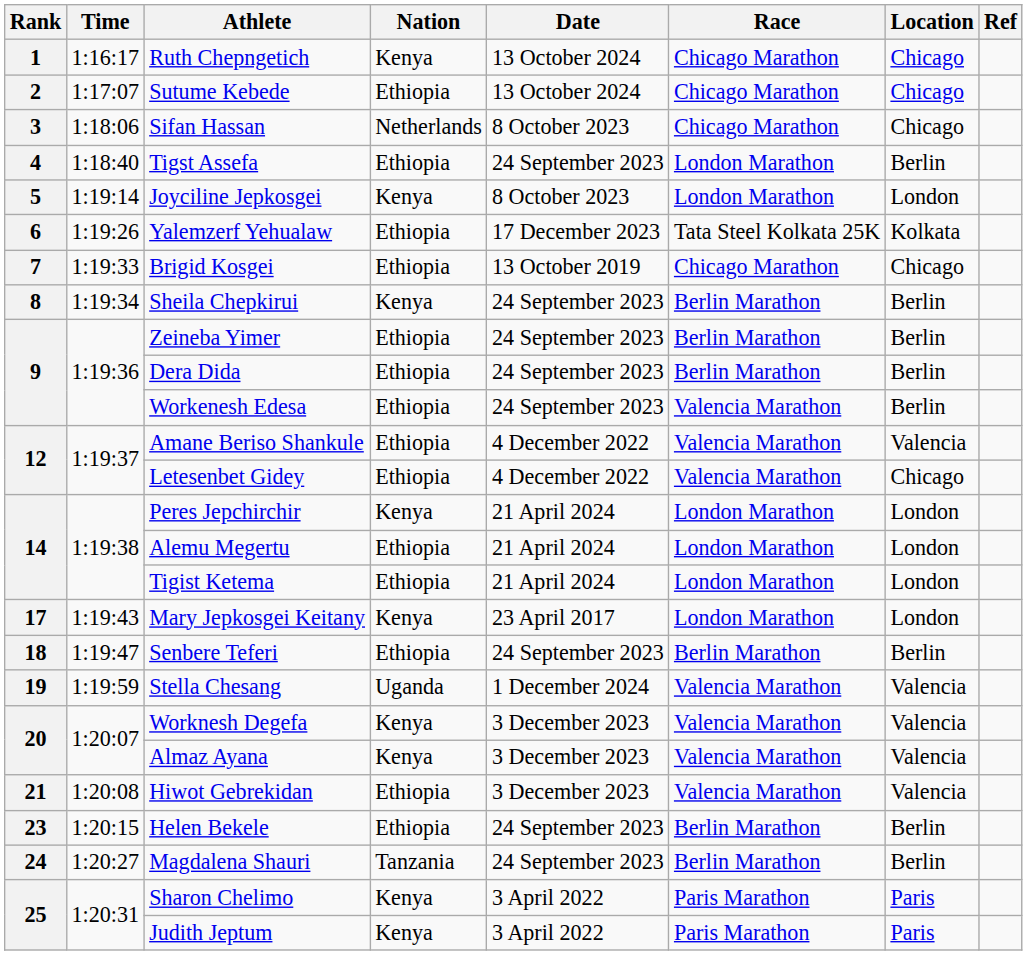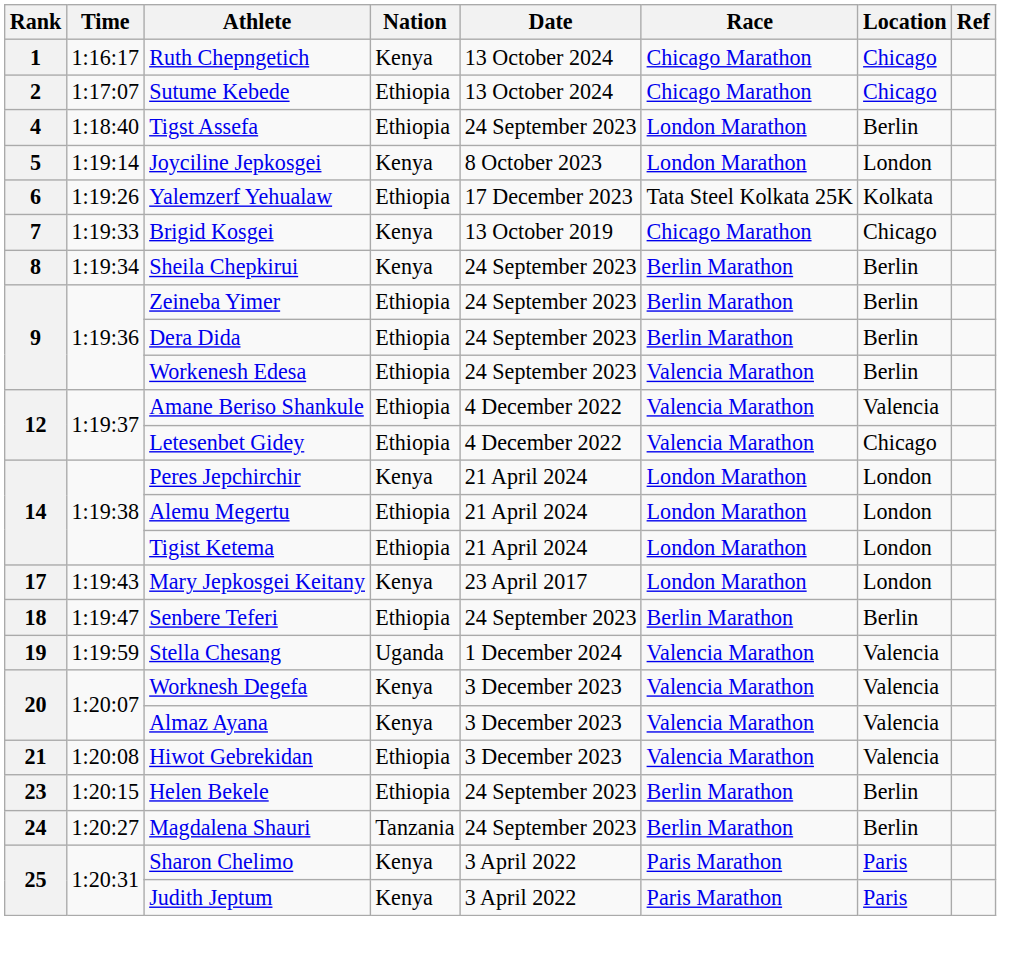 <table class="wikitable">
 <tr>
 <th>Rank</th>
 <th>Time</th>
 <th>Athlete</th>
 <th>Nation</th>
 <th>Date</th>
 <th>Race</th>
 <th>Location</th>
 <th>Ref</th>
 </tr>
 <tr>
 <th>1</th>
 <td>1:16:17 </td>
 <td><a href='#'>Ruth Chepngetich</a></td>
 <td>Kenya</td>
 <td>13 October 2024</td>
 <td><a href='#'>Chicago Marathon</a></td>
 <td><a href='#'>Chicago</a></td>
 <td></td>
 </tr>
 <tr>
 <th>2</th>
 <td>1:17:07 </td>
 <td><a href='#'>Sutume Kebede</a></td>
 <td>Ethiopia</td>
 <td>13 October 2024</td>
 <td><a href='#'>Chicago Marathon</a></td>
 <td><a href='#'>Chicago</a></td>
-<td></td>
-</tr>
-<tr>
-<th>3</th>
-<td>1:18:06 </td>
-<td><a href='#'>Sifan Hassan</a></td>
-<td>Netherlands</td>
-<td>8 October 2023</td>
-<td><a href='#'>Chicago Marathon</a></td>
-<td>Chicago</td>
 <td></td>
 </tr>
 <tr>
 <th>4</th>
 <td>1:18:40 </td>
 <td><a href='#'>Tigst Assefa</a></td>
 <td>Ethiopia</td>
 <td>24 September 2023</td>
 <td><a href='#'>London Marathon</a></td>
 <td>Berlin</td>
 <td></td>
 </tr>
 <tr>
 <th>5</th>
 <td>1:19:14 </td>
 <td><a href='#'>Joyciline Jepkosgei</a></td>
 <td>Kenya</td>
 <td>8 October 2023</td>
 <td><a href='#'>London Marathon</a></td>
 <td>London</td>
 <td></td>
 </tr>
 <tr>
 <th>6</th>
 <td>1:19:26</td>
 <td><a href='#'>Yalemzerf Yehualaw</a></td>
 <td>Ethiopia</td>
 <td>17 December 2023</td>
 <td>Tata Steel Kolkata 25K</td>
 <td>Kolkata</td>
 <td></td>
 </tr>
 <tr>
 <th>7</th>
 <td>1:19:33 </td>
 <td><a href='#'>Brigid Kosgei</a></td>
-<td>Ethiopia</td>
+<td>Kenya</td>
 <td>13 October 2019</td>
 <td><a href='#'>Chicago Marathon</a></td>
 <td>Chicago</td>
 <td></td>
 </tr>
 <tr>
 <th>8</th>
 <td>1:19:34 </td>
 <td><a href='#'>Sheila Chepkirui</a></td>
 <td>Kenya</td>
 <td>24 September 2023</td>
 <td><a href='#'>Berlin Marathon</a></td>
 <td>Berlin</td>
 <td></td>
 </tr>
 <tr>
 <th rowspan=3>9</th>
 <td rowspan=3>1:19:36 </td>
 <td><a href='#'>Zeineba Yimer</a></td>
 <td>Ethiopia</td>
 <td>24 September 2023</td>
 <td><a href='#'>Berlin Marathon</a></td>
 <td>Berlin</td>
 <td></td>
 </tr>
 <tr>
 <td><a href='#'>Dera Dida</a></td>
 <td>Ethiopia</td>
 <td>24 September 2023</td>
 <td><a href='#'>Berlin Marathon</a></td>
 <td>Berlin</td>
 <td></td>
 </tr>
 <tr>
 <td><a href='#'>Workenesh Edesa</a></td>
 <td>Ethiopia</td>
 <td>24 September 2023</td>
 <td><a href='#'>Valencia Marathon</a></td>
 <td>Berlin</td>
 <td></td>
 </tr>
 <tr>
 <th rowspan=2>12</th>
 <td rowspan=2>1:19:37 </td>
 <td><a href='#'>Amane Beriso Shankule</a></td>
 <td>Ethiopia</td>
 <td>4 December 2022</td>
 <td><a href='#'>Valencia Marathon</a></td>
 <td>Valencia</td>
 <td></td>
 </tr>
 <tr>
 <td><a href='#'>Letesenbet Gidey</a></td>
 <td>Ethiopia</td>
 <td>4 December 2022</td>
 <td><a href='#'>Valencia Marathon</a></td>
 <td>Chicago</td>
 <td></td>
 </tr>
 <tr>
 <th rowspan=3>14</th>
 <td rowspan=3>1:19:38 </td>
 <td><a href='#'>Peres Jepchirchir</a></td>
 <td>Kenya</td>
 <td>21 April 2024</td>
 <td><a href='#'>London Marathon</a></td>
 <td>London</td>
 <td></td>
 </tr>
 <tr>
 <td><a href='#'>Alemu Megertu</a></td>
 <td>Ethiopia</td>
 <td>21 April 2024</td>
 <td><a href='#'>London Marathon</a></td>
 <td>London</td>
 <td></td>
 </tr>
 <tr>
 <td><a href='#'>Tigist Ketema</a></td>
 <td>Ethiopia</td>
 <td>21 April 2024</td>
 <td><a href='#'>London Marathon</a></td>
 <td>London</td>
 <td></td>
 </tr>
 <tr>
 <th>17</th>
 <td>1:19:43 </td>
 <td><a href='#'>Mary Jepkosgei Keitany</a></td>
 <td>Kenya</td>
 <td>23 April 2017</td>
 <td><a href='#'>London Marathon</a></td>
 <td>London</td>
 <td></td>
 </tr>
 <tr>
 <th>18</th>
 <td>1:19:47 </td>
 <td><a href='#'>Senbere Teferi</a></td>
 <td>Ethiopia</td>
 <td>24 September 2023</td>
 <td><a href='#'>Berlin Marathon</a></td>
 <td>Berlin</td>
 <td></td>
 </tr>
 <tr>
 <th>19</th>
 <td>1:19:59 </td>
 <td><a href='#'>Stella Chesang</a></td>
 <td>Uganda</td>
 <td>1 December 2024</td>
 <td><a href='#'>Valencia Marathon</a></td>
 <td>Valencia</td>
 <td></td>
 </tr>
 <tr>
 <th rowspan=2>20</th>
 <td rowspan=2>1:20:07</td>
 <td><a href='#'>Worknesh Degefa</a></td>
 <td>Kenya</td>
 <td>3 December 2023</td>
 <td><a href='#'>Valencia Marathon</a></td>
 <td>Valencia</td>
 <td></td>
 </tr>
 <tr>
 <td><a href='#'>Almaz Ayana</a></td>
 <td>Kenya</td>
 <td>3 December 2023</td>
 <td><a href='#'>Valencia Marathon</a></td>
 <td>Valencia</td>
 <td></td>
 </tr>
 <tr>
 <th>21</th>
 <td>1:20:08</td>
 <td><a href='#'>Hiwot Gebrekidan</a></td>
 <td>Ethiopia</td>
 <td>3 December 2023</td>
 <td><a href='#'>Valencia Marathon</a></td>
 <td>Valencia</td>
 <td></td>
 </tr>
 <tr>
 <th>23</th>
 <td>1:20:15 </td>
 <td><a href='#'>Helen Bekele</a></td>
 <td>Ethiopia</td>
 <td>24 September 2023</td>
 <td><a href='#'>Berlin Marathon</a></td>
 <td>Berlin</td>
 <td></td>
 </tr>
 <tr>
 <th>24</th>
 <td>1:20:27 </td>
 <td><a href='#'>Magdalena Shauri</a></td>
 <td>Tanzania</td>
 <td>24 September 2023</td>
 <td><a href='#'>Berlin Marathon</a></td>
 <td>Berlin</td>
 <td></td>
 </tr>
 <tr>
 <th rowspan=2>25</th>
 <td rowspan=2>1:20:31</td>
 <td><a href='#'>Sharon Chelimo</a></td>
 <td>Kenya</td>
 <td>3 April 2022</td>
 <td><a href='#'>Paris Marathon</a></td>
 <td><a href='#'>Paris</a></td>
 <td></td>
 </tr>
 <tr>
 <td><a href='#'>Judith Jeptum</a></td>
 <td>Kenya</td>
 <td>3 April 2022</td>
 <td><a href='#'>Paris Marathon</a></td>
 <td><a href='#'>Paris</a></td>
 <td></td>
 </tr>
 </table>
